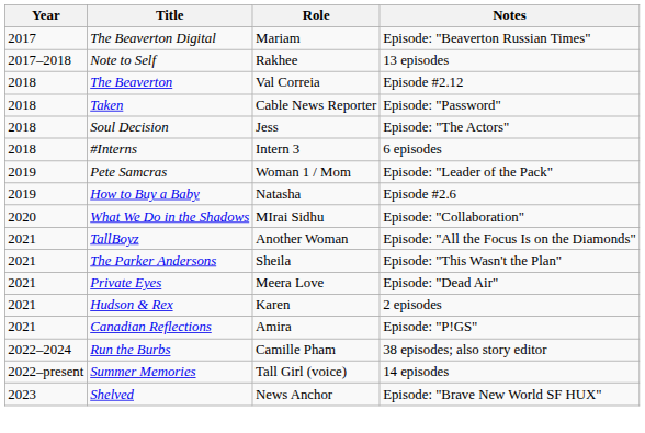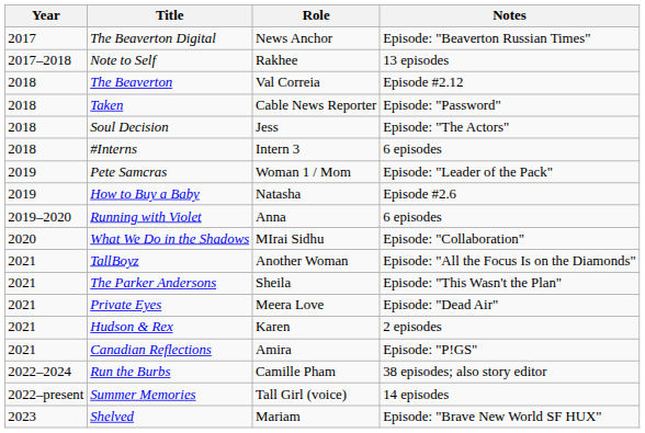 <table class="wikitable sortable">
 <tr>
 <th>Year</th>
 <th>Title</th>
 <th>Role</th>
 <th>Notes</th>
 </tr>
 <tr>
 <td>2017</td>
 <td data-sort-value="Beaverton Digital, The"><em>The Beaverton Digital</em></td>
-<td>Mariam</td>
+<td>News Anchor</td>
 <td>Episode: "Beaverton Russian Times"</td>
 </tr>
 <tr>
 <td>2017–2018</td>
 <td><em>Note to Self</em></td>
 <td>Rakhee</td>
 <td>13 episodes</td>
 </tr>
 <tr>
 <td>2018</td>
 <td data-sort-value="Beaverton, The"><a href='#'><em>The Beaverton</em></a></td>
 <td>Val Correia</td>
 <td>Episode #2.12</td>
 </tr>
 <tr>
 <td>2018</td>
 <td><em><a href='#'>Taken</a></em></td>
 <td>Cable News Reporter</td>
 <td>Episode: "Password"</td>
 </tr>
 <tr>
 <td>2018</td>
 <td><em>Soul Decision</em></td>
 <td>Jess</td>
 <td>Episode: "The Actors"</td>
 </tr>
 <tr>
 <td>2018</td>
 <td><em>#Interns</em></td>
 <td>Intern 3</td>
 <td>6 episodes</td>
 </tr>
 <tr>
 <td>2019</td>
 <td><em>Pete Samcras</em></td>
 <td>Woman 1 / Mom</td>
 <td>Episode: "Leader of the Pack"</td>
 </tr>
 <tr>
 <td>2019</td>
 <td><em><a href='#'>How to Buy a Baby</a></em></td>
 <td>Natasha</td>
 <td>Episode #2.6</td>
+</tr>
+<tr>
+<td>2019–2020</td>
+<td><em><a href='#'>Running with Violet</a></em></td>
+<td>Anna</td>
+<td>6 episodes</td>
 </tr>
 <tr>
 <td>2020</td>
 <td><em><a href='#'>What We Do in the Shadows</a></em></td>
 <td>MIrai Sidhu</td>
 <td>Episode: "Collaboration"</td>
 </tr>
 <tr>
 <td>2021</td>
 <td><em><a href='#'>TallBoyz</a></em></td>
 <td>Another Woman</td>
 <td>Episode: "All the Focus Is on the Diamonds"</td>
 </tr>
 <tr>
 <td>2021</td>
 <td data-sort-value="Parker Andersons, The"><em><a href='#'>The Parker Andersons</a></em></td>
 <td>Sheila</td>
 <td>Episode: "This Wasn't the Plan"</td>
 </tr>
 <tr>
 <td>2021</td>
 <td><em><a href='#'>Private Eyes</a></em></td>
 <td>Meera Love</td>
 <td>Episode: "Dead Air"</td>
 </tr>
 <tr>
 <td>2021</td>
 <td><em><a href='#'>Hudson & Rex</a></em></td>
 <td>Karen</td>
 <td>2 episodes</td>
 </tr>
 <tr>
 <td>2021</td>
 <td><em><a href='#'>Canadian Reflections</a></em></td>
 <td>Amira</td>
 <td>Episode: "P!GS"</td>
 </tr>
 <tr>
 <td>2022–2024</td>
 <td><em><a href='#'>Run the Burbs</a></em></td>
 <td>Camille Pham</td>
 <td>38 episodes; also story editor</td>
 </tr>
 <tr>
 <td>2022–present</td>
 <td><em><a href='#'>Summer Memories</a></em></td>
 <td>Tall Girl (voice)</td>
 <td>14 episodes</td>
 </tr>
 <tr>
 <td>2023</td>
 <td><em><a href='#'>Shelved</a></em></td>
-<td>News Anchor</td>
+<td>Mariam</td>
 <td>Episode: "Brave New World SF HUX"</td>
 </tr>
 </table>
